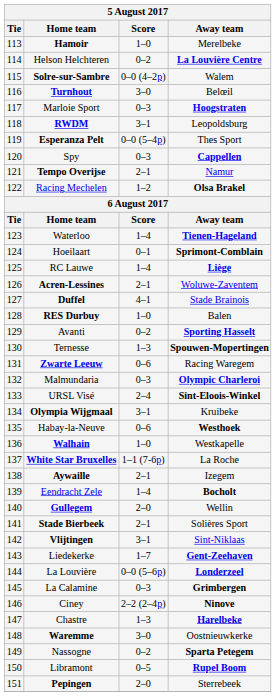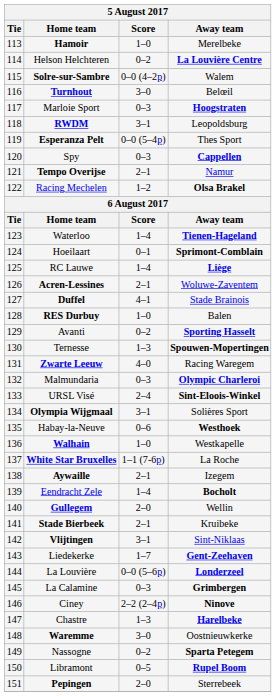 <table class="wikitable" style="background:WhiteSmoke; text-align:center">
 <tr>
 <th colspan="4">5 August 2017</th>
 </tr>
 <tr>
 <th>Tie</th>
 <th>Home team</th>
 <th>Score</th>
 <th>Away team</th>
 </tr>
 <tr>
 <td>113</td>
 <td><strong>Hamoir</strong></td>
 <td>1–0</td>
 <td>Merelbeke</td>
 </tr>
 <tr>
 <td>114</td>
 <td>Helson Helchteren</td>
 <td>0–2</td>
 <td><strong><a href='#'>La Louvière Centre</a></strong></td>
 </tr>
 <tr>
 <td>115</td>
 <td><strong>Solre-sur-Sambre</strong></td>
 <td>0–0 (4–2<a href='#'>p</a>)</td>
 <td>Walem</td>
 </tr>
 <tr>
 <td>116</td>
 <td><strong><a href='#'>Turnhout</a></strong></td>
 <td>3–0</td>
 <td>Belœil</td>
 </tr>
 <tr>
 <td>117</td>
 <td>Marloie Sport</td>
 <td>0–3</td>
 <td><strong><a href='#'>Hoogstraten</a></strong></td>
 </tr>
 <tr>
 <td>118</td>
 <td><strong><a href='#'>RWDM</a></strong></td>
 <td>3–1</td>
 <td>Leopoldsburg</td>
 </tr>
 <tr>
 <td>119</td>
 <td><strong>Esperanza Pelt</strong></td>
 <td>0–0 (5–4<a href='#'>p</a>)</td>
 <td>Thes Sport</td>
 </tr>
 <tr>
 <td>120</td>
 <td>Spy</td>
 <td>0–3</td>
 <td><strong><a href='#'>Cappellen</a></strong></td>
 </tr>
 <tr>
 <td>121</td>
 <td><strong>Tempo Overijse</strong></td>
 <td>2–1</td>
 <td><a href='#'>Namur</a></td>
 </tr>
 <tr>
 <td>122</td>
 <td><a href='#'>Racing Mechelen</a></td>
 <td>1–2</td>
 <td><strong>Olsa Brakel</strong></td>
 </tr>
 <tr>
 <th colspan="4">6 August 2017</th>
 </tr>
 <tr>
 <th>Tie</th>
 <th>Home team</th>
 <th>Score</th>
 <th>Away team</th>
 </tr>
 <tr>
 <td>123</td>
 <td>Waterloo</td>
 <td>1–4</td>
 <td><strong><a href='#'>Tienen-Hageland</a></strong></td>
 </tr>
 <tr>
 <td>124</td>
 <td>Hoeilaart</td>
 <td>0–1</td>
 <td><strong>Sprimont-Comblain</strong></td>
 </tr>
 <tr>
 <td>125</td>
 <td>RC Lauwe</td>
 <td>1–4</td>
 <td><strong><a href='#'>Liège</a></strong></td>
 </tr>
 <tr>
 <td>126</td>
 <td><strong>Acren-Lessines</strong></td>
 <td>2–1</td>
 <td><a href='#'>Woluwe-Zaventem</a></td>
 </tr>
 <tr>
 <td>127</td>
 <td><strong>Duffel</strong></td>
 <td>4–1</td>
 <td><a href='#'>Stade Brainois</a></td>
 </tr>
 <tr>
 <td>128</td>
 <td><strong>RES Durbuy</strong></td>
 <td>1–0</td>
 <td>Balen</td>
 </tr>
 <tr>
 <td>129</td>
 <td>Avanti</td>
 <td>0–2</td>
 <td><strong><a href='#'>Sporting Hasselt</a></strong></td>
 </tr>
 <tr>
 <td>130</td>
 <td>Ternesse</td>
 <td>1–3</td>
 <td><strong>Spouwen-Mopertingen</strong></td>
 </tr>
 <tr>
 <td>131</td>
 <td><strong><a href='#'>Zwarte Leeuw</a></strong></td>
-<td>0–6</td>
+<td>4–0</td>
 <td>Racing Waregem</td>
 </tr>
 <tr>
 <td>132</td>
 <td>Malmundaria</td>
 <td>0–3</td>
 <td><strong><a href='#'>Olympic Charleroi</a></strong></td>
 </tr>
 <tr>
 <td>133</td>
 <td>URSL Visé</td>
 <td>2–4</td>
 <td><strong>Sint-Eloois-Winkel</strong></td>
 </tr>
 <tr>
 <td>134</td>
 <td><strong>Olympia Wijgmaal</strong></td>
 <td>3–1</td>
-<td>Kruibeke</td>
+<td>Solières Sport</td>
 </tr>
 <tr>
 <td>135</td>
 <td>Habay-la-Neuve</td>
 <td>0–6</td>
 <td><strong>Westhoek</strong></td>
 </tr>
 <tr>
 <td>136</td>
 <td><strong><a href='#'>Walhain</a></strong></td>
 <td>1–0</td>
 <td>Westkapelle</td>
 </tr>
 <tr>
 <td>137</td>
 <td><strong><a href='#'>White Star Bruxelles</a></strong></td>
 <td>1–1 (7-6<a href='#'>p</a>)</td>
 <td>La Roche</td>
 </tr>
 <tr>
 <td>138</td>
 <td><strong>Aywaille</strong></td>
 <td>2–1</td>
 <td>Izegem</td>
 </tr>
 <tr>
 <td>139</td>
 <td><a href='#'>Eendracht Zele</a></td>
 <td>1–4</td>
 <td><strong>Bocholt</strong></td>
 </tr>
 <tr>
 <td>140</td>
 <td><strong><a href='#'>Gullegem</a></strong></td>
 <td>2–0</td>
 <td>Wellin</td>
 </tr>
 <tr>
 <td>141</td>
 <td><strong>Stade Bierbeek</strong></td>
 <td>2–1</td>
-<td>Solières Sport</td>
+<td>Kruibeke</td>
 </tr>
 <tr>
 <td>142</td>
 <td><strong>Vlijtingen</strong></td>
 <td>3–1</td>
 <td><a href='#'>Sint-Niklaas</a></td>
 </tr>
 <tr>
 <td>143</td>
 <td>Liedekerke</td>
 <td>1–7</td>
 <td><strong><a href='#'>Gent-Zeehaven</a></strong></td>
 </tr>
 <tr>
 <td>144</td>
 <td>La Louvière</td>
 <td>0–0 (5–6<a href='#'>p</a>)</td>
 <td><strong><a href='#'>Londerzeel</a></strong></td>
 </tr>
 <tr>
 <td>145</td>
 <td>La Calamine</td>
 <td>0–3</td>
 <td><strong>Grimbergen</strong></td>
 </tr>
 <tr>
 <td>146</td>
 <td>Ciney</td>
 <td>2–2 (2–4<a href='#'>p</a>)</td>
 <td><strong>Ninove</strong></td>
 </tr>
 <tr>
 <td>147</td>
 <td>Chastre</td>
 <td>1–3</td>
 <td><strong><a href='#'>Harelbeke</a></strong></td>
 </tr>
 <tr>
 <td>148</td>
 <td><strong>Waremme</strong></td>
 <td>3–0</td>
 <td>Oostnieuwkerke</td>
 </tr>
 <tr>
 <td>149</td>
 <td>Nassogne</td>
 <td>0–2</td>
 <td><strong>Sparta Petegem</strong></td>
 </tr>
 <tr>
 <td>150</td>
 <td>Libramont</td>
 <td>0–5</td>
 <td><strong><a href='#'>Rupel Boom</a></strong></td>
 </tr>
 <tr>
 <td>151</td>
 <td><strong>Pepingen</strong></td>
 <td>2–0</td>
 <td>Sterrebeek</td>
 </tr>
 <tr>
 </tr>
 </table>
